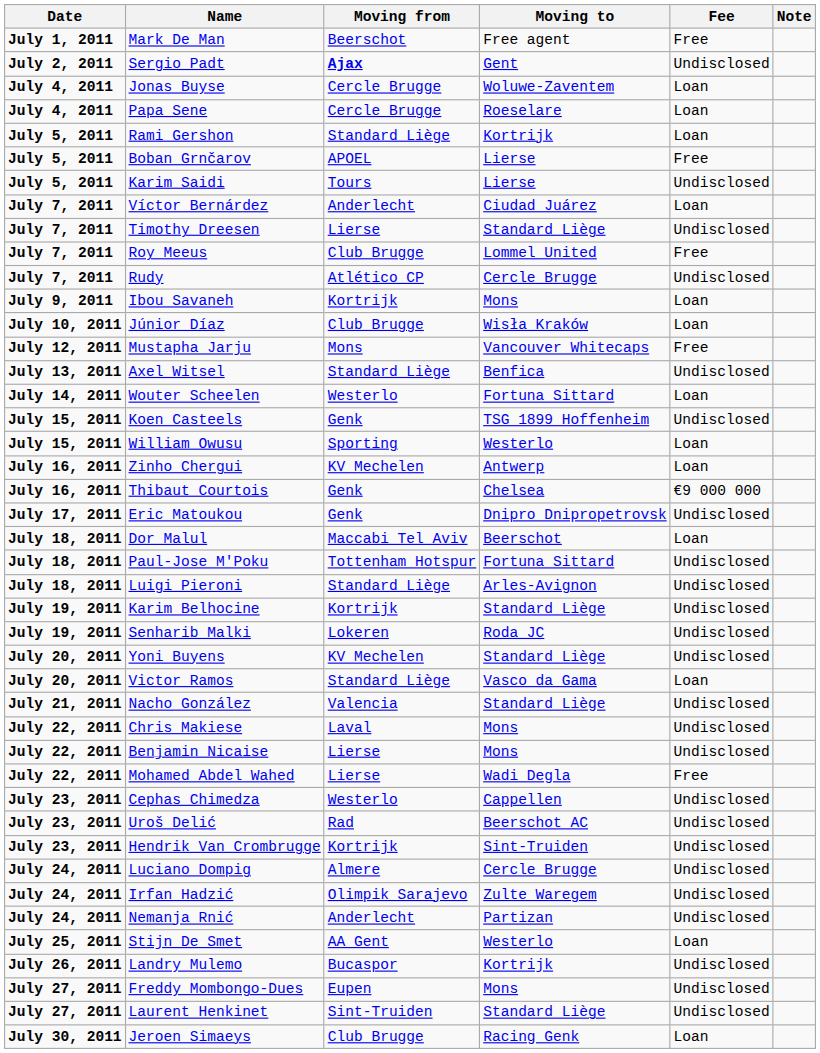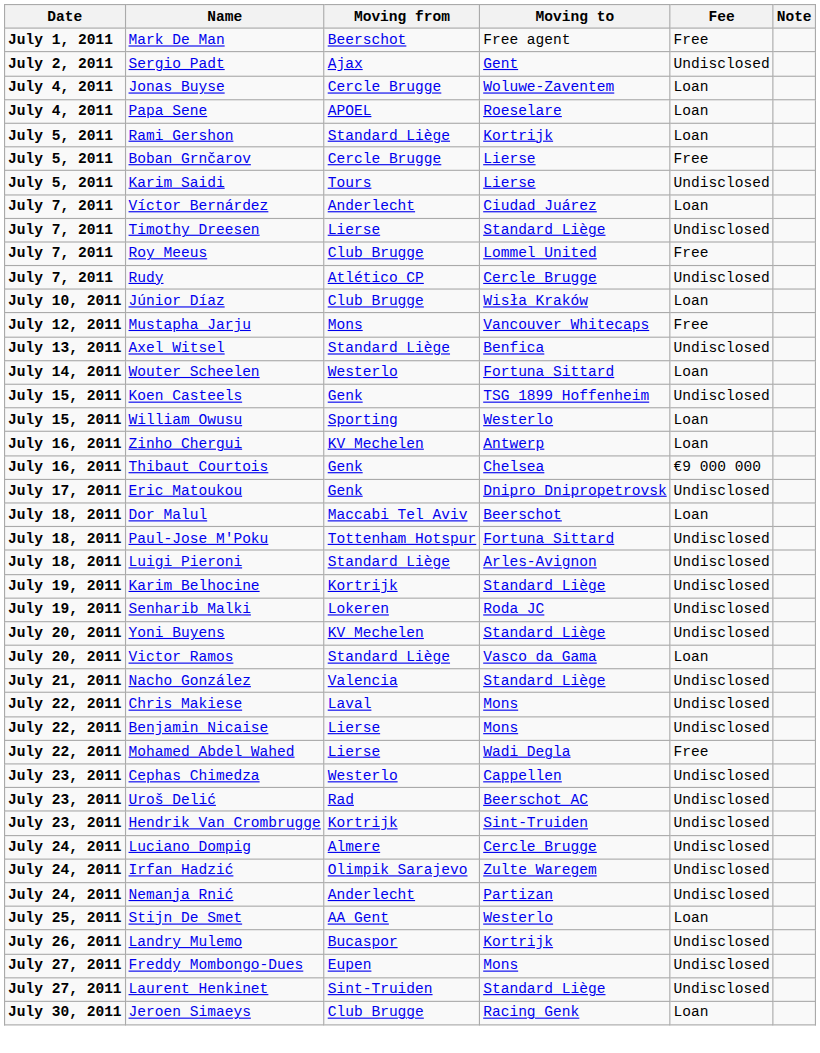 <table class="wikitable sortable">
 <tr>
 <th>Date</th>
 <th>Name</th>
 <th>Moving from</th>
 <th>Moving to</th>
 <th>Fee</th>
 <th>Note</th>
 </tr>
 <tr>
 <td><strong>July 1, 2011</strong></td>
 <td> <a href='#'>Mark De Man</a></td>
 <td> <a href='#'>Beerschot</a></td>
 <td>Free agent</td>
 <td>Free </td>
 <td></td>
 </tr>
 <tr>
 <td><strong>July 2, 2011</strong></td>
 <td> <a href='#'>Sergio Padt</a></td>
-<td><strong> <a href='#'>Ajax</a></strong></td>
+<td> <a href='#'>Ajax</a></td>
 <td> <a href='#'>Gent</a></td>
 <td>Undisclosed </td>
 <td align=center></td>
 </tr>
 <tr>
 <td><strong>July 4, 2011</strong></td>
 <td> <a href='#'>Jonas Buyse</a></td>
 <td> <a href='#'>Cercle Brugge</a></td>
 <td> <a href='#'>Woluwe-Zaventem</a></td>
 <td>Loan </td>
 <td></td>
 </tr>
 <tr>
 <td><strong>July 4, 2011</strong></td>
 <td> <a href='#'>Papa Sene</a></td>
-<td> <a href='#'>Cercle Brugge</a></td>
+<td> <a href='#'>APOEL</a></td>
 <td> <a href='#'>Roeselare</a></td>
 <td>Loan </td>
 <td></td>
 </tr>
 <tr>
 <td><strong>July 5, 2011</strong></td>
 <td> <a href='#'>Rami Gershon</a></td>
 <td> <a href='#'>Standard Liège</a></td>
 <td> <a href='#'>Kortrijk</a></td>
 <td>Loan </td>
 <td align=center></td>
 </tr>
 <tr>
 <td><strong>July 5, 2011</strong></td>
 <td> <a href='#'>Boban Grnčarov</a></td>
-<td> <a href='#'>APOEL</a></td>
+<td> <a href='#'>Cercle Brugge</a></td>
 <td> <a href='#'>Lierse</a></td>
 <td>Free </td>
 <td></td>
 </tr>
 <tr>
 <td><strong>July 5, 2011</strong></td>
 <td> <a href='#'>Karim Saidi</a></td>
 <td> <a href='#'>Tours</a></td>
 <td> <a href='#'>Lierse</a></td>
 <td>Undisclosed </td>
 <td></td>
 </tr>
 <tr>
 <td><strong>July 7, 2011</strong></td>
 <td> <a href='#'>Víctor Bernárdez</a></td>
 <td> <a href='#'>Anderlecht</a></td>
 <td> <a href='#'>Ciudad Juárez</a></td>
 <td>Loan </td>
 <td></td>
 </tr>
 <tr>
 <td><strong>July 7, 2011</strong></td>
 <td> <a href='#'>Timothy Dreesen</a></td>
 <td> <a href='#'>Lierse</a></td>
 <td> <a href='#'>Standard Liège</a></td>
 <td>Undisclosed </td>
 <td></td>
 </tr>
 <tr>
 <td><strong>July 7, 2011</strong></td>
 <td> <a href='#'>Roy Meeus</a></td>
 <td> <a href='#'>Club Brugge</a></td>
 <td> <a href='#'>Lommel United</a></td>
 <td>Free </td>
 <td></td>
 </tr>
 <tr>
 <td><strong>July 7, 2011</strong></td>
 <td> <a href='#'>Rudy</a></td>
 <td> <a href='#'>Atlético CP</a></td>
 <td> <a href='#'>Cercle Brugge</a></td>
 <td>Undisclosed </td>
-<td></td>
-</tr>
-<tr>
-<td><strong>July 9, 2011</strong></td>
-<td> <a href='#'>Ibou Savaneh</a></td>
-<td> <a href='#'>Kortrijk</a></td>
-<td> <a href='#'>Mons</a></td>
-<td>Loan </td>
 <td></td>
 </tr>
 <tr>
 <td><strong>July 10, 2011</strong></td>
 <td> <a href='#'>Júnior Díaz</a></td>
 <td> <a href='#'>Club Brugge</a></td>
 <td> <a href='#'>Wisła Kraków</a></td>
 <td>Loan </td>
 <td></td>
 </tr>
 <tr>
 <td><strong>July 12, 2011</strong></td>
 <td> <a href='#'>Mustapha Jarju</a></td>
 <td> <a href='#'>Mons</a></td>
 <td> <a href='#'>Vancouver Whitecaps</a></td>
 <td>Free </td>
 <td></td>
 </tr>
 <tr>
 <td><strong>July 13, 2011</strong></td>
 <td> <a href='#'>Axel Witsel</a></td>
 <td> <a href='#'>Standard Liège</a></td>
 <td> <a href='#'>Benfica</a></td>
 <td>Undisclosed </td>
 <td></td>
 </tr>
 <tr>
 <td><strong>July 14, 2011</strong></td>
 <td> <a href='#'>Wouter Scheelen</a></td>
 <td> <a href='#'>Westerlo</a></td>
 <td> <a href='#'>Fortuna Sittard</a></td>
 <td>Loan </td>
 <td align=center></td>
 </tr>
 <tr>
 <td><strong>July 15, 2011</strong></td>
 <td> <a href='#'>Koen Casteels</a></td>
 <td> <a href='#'>Genk</a></td>
 <td> <a href='#'>TSG 1899 Hoffenheim</a></td>
 <td>Undisclosed </td>
 <td></td>
 </tr>
 <tr>
 <td><strong>July 15, 2011</strong></td>
 <td> <a href='#'>William Owusu</a></td>
 <td> <a href='#'>Sporting</a></td>
 <td> <a href='#'>Westerlo</a></td>
 <td>Loan </td>
 <td align=center></td>
 </tr>
 <tr>
 <td><strong>July 16, 2011</strong></td>
 <td> <a href='#'>Zinho Chergui</a></td>
 <td> <a href='#'>KV Mechelen</a></td>
 <td> <a href='#'>Antwerp</a></td>
 <td>Loan </td>
 <td align=center></td>
 </tr>
 <tr>
 <td><strong>July 16, 2011</strong></td>
 <td> <a href='#'>Thibaut Courtois</a></td>
 <td> <a href='#'>Genk</a></td>
 <td> <a href='#'>Chelsea</a></td>
 <td>€9 000 000 </td>
 <td></td>
 </tr>
 <tr>
 <td><strong>July 17, 2011</strong></td>
 <td> <a href='#'>Eric Matoukou</a></td>
 <td> <a href='#'>Genk</a></td>
 <td> <a href='#'>Dnipro Dnipropetrovsk</a></td>
 <td>Undisclosed </td>
 <td></td>
 </tr>
 <tr>
 <td><strong>July 18, 2011</strong></td>
 <td> <a href='#'>Dor Malul</a></td>
 <td> <a href='#'>Maccabi Tel Aviv</a></td>
 <td> <a href='#'>Beerschot</a></td>
 <td>Loan </td>
 <td></td>
 </tr>
 <tr>
 <td><strong>July 18, 2011</strong></td>
 <td> <a href='#'>Paul-Jose M'Poku</a></td>
 <td> <a href='#'>Tottenham Hotspur</a></td>
 <td> <a href='#'>Fortuna Sittard</a></td>
 <td>Undisclosed </td>
 <td></td>
 </tr>
 <tr>
 <td><strong>July 18, 2011</strong></td>
 <td> <a href='#'>Luigi Pieroni</a></td>
 <td> <a href='#'>Standard Liège</a></td>
 <td> <a href='#'>Arles-Avignon</a></td>
 <td>Undisclosed </td>
 <td></td>
 </tr>
 <tr>
 <td><strong>July 19, 2011</strong></td>
 <td> <a href='#'>Karim Belhocine</a></td>
 <td> <a href='#'>Kortrijk</a></td>
 <td> <a href='#'>Standard Liège</a></td>
 <td>Undisclosed </td>
 <td></td>
 </tr>
 <tr>
 <td><strong>July 19, 2011</strong></td>
 <td> <a href='#'>Senharib Malki</a></td>
 <td> <a href='#'>Lokeren</a></td>
 <td> <a href='#'>Roda JC</a></td>
 <td>Undisclosed </td>
 <td align=center></td>
 </tr>
 <tr>
 <td><strong>July 20, 2011</strong></td>
 <td> <a href='#'>Yoni Buyens</a></td>
 <td> <a href='#'>KV Mechelen</a></td>
 <td> <a href='#'>Standard Liège</a></td>
 <td>Undisclosed </td>
 <td></td>
 </tr>
 <tr>
 <td><strong>July 20, 2011</strong></td>
 <td> <a href='#'>Victor Ramos</a></td>
 <td> <a href='#'>Standard Liège</a></td>
 <td> <a href='#'>Vasco da Gama</a></td>
 <td>Loan </td>
 <td></td>
 </tr>
 <tr>
 <td><strong>July 21, 2011</strong></td>
 <td> <a href='#'>Nacho González</a></td>
 <td> <a href='#'>Valencia</a></td>
 <td> <a href='#'>Standard Liège</a></td>
 <td>Undisclosed </td>
 <td align=center></td>
 </tr>
 <tr>
 <td><strong>July 22, 2011</strong></td>
 <td> <a href='#'>Chris Makiese</a></td>
 <td> <a href='#'>Laval</a></td>
 <td> <a href='#'>Mons</a></td>
 <td>Undisclosed </td>
 <td></td>
 </tr>
 <tr>
 <td><strong>July 22, 2011</strong></td>
 <td> <a href='#'>Benjamin Nicaise</a></td>
 <td> <a href='#'>Lierse</a></td>
 <td> <a href='#'>Mons</a></td>
 <td>Undisclosed </td>
 <td></td>
 </tr>
 <tr>
 <td><strong>July 22, 2011</strong></td>
 <td> <a href='#'>Mohamed Abdel Wahed</a></td>
 <td> <a href='#'>Lierse</a></td>
 <td> <a href='#'>Wadi Degla</a></td>
 <td>Free </td>
 <td></td>
 </tr>
 <tr>
 <td><strong>July 23, 2011</strong></td>
 <td> <a href='#'>Cephas Chimedza</a></td>
 <td> <a href='#'>Westerlo</a></td>
 <td> <a href='#'>Cappellen</a></td>
 <td>Undisclosed </td>
 <td></td>
 </tr>
 <tr>
 <td><strong>July 23, 2011</strong></td>
 <td> <a href='#'>Uroš Delić</a></td>
 <td> <a href='#'>Rad</a></td>
 <td> <a href='#'>Beerschot AC</a></td>
 <td>Undisclosed </td>
 <td></td>
 </tr>
 <tr>
 <td><strong>July 23, 2011</strong></td>
 <td> <a href='#'>Hendrik Van Crombrugge</a></td>
 <td> <a href='#'>Kortrijk</a></td>
 <td> <a href='#'>Sint-Truiden</a></td>
 <td>Undisclosed </td>
 <td></td>
 </tr>
 <tr>
 <td><strong>July 24, 2011</strong></td>
 <td> <a href='#'>Luciano Dompig</a></td>
 <td> <a href='#'>Almere</a></td>
 <td> <a href='#'>Cercle Brugge</a></td>
 <td>Undisclosed </td>
 <td></td>
 </tr>
 <tr>
 <td><strong>July 24, 2011</strong></td>
 <td> <a href='#'>Irfan Hadzić</a></td>
 <td> <a href='#'>Olimpik Sarajevo</a></td>
 <td> <a href='#'>Zulte Waregem</a></td>
 <td>Undisclosed </td>
 <td></td>
 </tr>
 <tr>
 <td><strong>July 24, 2011</strong></td>
 <td> <a href='#'>Nemanja Rnić</a></td>
 <td> <a href='#'>Anderlecht</a></td>
 <td> <a href='#'>Partizan</a></td>
 <td>Undisclosed </td>
 <td align=center></td>
 </tr>
 <tr>
 <td><strong>July 25, 2011</strong></td>
 <td> <a href='#'>Stijn De Smet</a></td>
 <td> <a href='#'>AA Gent</a></td>
 <td> <a href='#'>Westerlo</a></td>
 <td>Loan </td>
 <td></td>
 </tr>
 <tr>
 <td><strong>July 26, 2011</strong></td>
 <td> <a href='#'>Landry Mulemo</a></td>
 <td> <a href='#'>Bucaspor</a></td>
 <td> <a href='#'>Kortrijk</a></td>
 <td>Undisclosed </td>
 <td></td>
 </tr>
 <tr>
 <td><strong>July 27, 2011</strong></td>
 <td> <a href='#'>Freddy Mombongo-Dues</a></td>
 <td> <a href='#'>Eupen</a></td>
 <td> <a href='#'>Mons</a></td>
 <td>Undisclosed </td>
 <td></td>
 </tr>
 <tr>
 <td><strong>July 27, 2011</strong></td>
 <td> <a href='#'>Laurent Henkinet</a></td>
 <td> <a href='#'>Sint-Truiden</a></td>
 <td> <a href='#'>Standard Liège</a></td>
 <td>Undisclosed </td>
 <td></td>
 </tr>
 <tr>
 <td><strong>July 30, 2011</strong></td>
 <td> <a href='#'>Jeroen Simaeys</a></td>
 <td> <a href='#'>Club Brugge</a></td>
 <td> <a href='#'>Racing Genk</a></td>
 <td>Loan </td>
 <td></td>
 </tr>
 </table>
